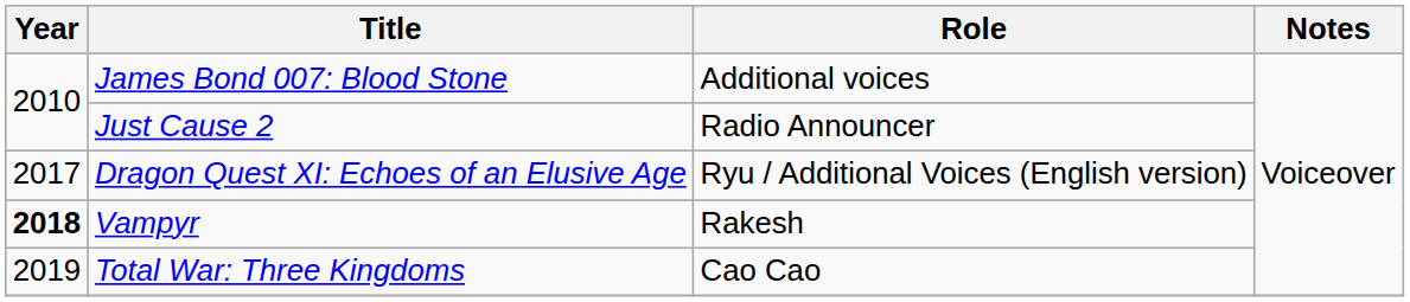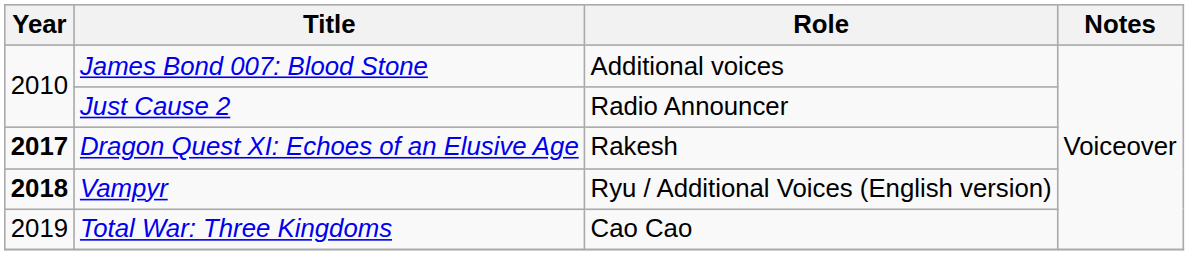 <table class="wikitable plainrowheaders sortable">
 <tr>
 <th scope="col">Year</th>
 <th scope="col">Title</th>
 <th scope="col">Role</th>
 <th class="unsortable">Notes</th>
 </tr>
 <tr>
 <td rowspan="2">2010</td>
 <td><em><a href='#'>James Bond 007: Blood Stone</a></em></td>
 <td>Additional voices</td>
 <td rowspan="5">Voiceover</td>
 </tr>
 <tr>
 <td><em><a href='#'>Just Cause 2</a></em></td>
 <td>Radio Announcer</td>
 </tr>
 <tr>
-<td>2017</td>
+<td><strong>2017</strong></td>
 <td><em><a href='#'>Dragon Quest XI: Echoes of an Elusive Age</a></em></td>
-<td>Ryu / Additional Voices (English version)</td>
+<td>Rakesh</td>
 </tr>
 <tr>
 <td><strong>2018</strong></td>
 <td><em><a href='#'>Vampyr</a></em></td>
-<td>Rakesh</td>
+<td>Ryu / Additional Voices (English version)</td>
 </tr>
 <tr>
 <td>2019</td>
 <td><em><a href='#'>Total War: Three Kingdoms</a></em></td>
 <td>Cao Cao</td>
 </tr>
 <tr>
 </tr>
 </table>
